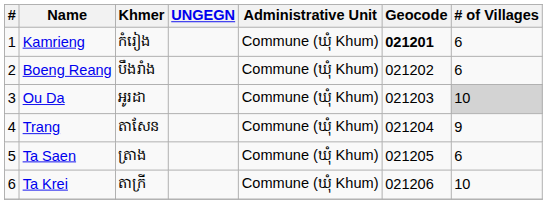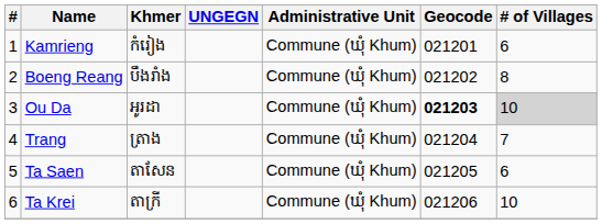 <table class="wikitable sortable">
 <tr>
 <th>#</th>
 <th>Name</th>
 <th>Khmer</th>
 <th><a href='#'>UNGEGN</a></th>
 <th>Administrative Unit</th>
 <th>Geocode</th>
 <th># of Villages</th>
 </tr>
 <tr>
 <td>1</td>
 <td><a href='#'>Kamrieng</a></td>
 <td>កំរៀង</td>
 <td></td>
 <td>Commune (ឃុំ Khum)</td>
-<td><strong>021201</strong></td>
+<td>021201</td>
 <td>6</td>
 </tr>
 <tr>
 <td>2</td>
 <td><a href='#'>Boeng Reang</a></td>
 <td>បឹងរាំង</td>
 <td></td>
 <td>Commune (ឃុំ Khum)</td>
 <td>021202</td>
-<td>6</td>
+<td>8</td>
 </tr>
 <tr>
 <td>3</td>
 <td><a href='#'>Ou Da</a></td>
 <td>អូរដា</td>
 <td></td>
 <td>Commune (ឃុំ Khum)</td>
-<td>021203</td>
+<td><strong>021203</strong></td>
 <td style="background: lightgrey;">10</td>
 </tr>
 <tr>
 <td>4</td>
 <td><a href='#'>Trang</a></td>
-<td>តាសែន</td>
+<td>ត្រាង</td>
 <td></td>
 <td>Commune (ឃុំ Khum)</td>
 <td>021204</td>
-<td>9</td>
+<td>7</td>
 </tr>
 <tr>
 <td>5</td>
 <td><a href='#'>Ta Saen</a></td>
-<td>ត្រាង</td>
+<td>តាសែន</td>
 <td></td>
 <td>Commune (ឃុំ Khum)</td>
 <td>021205</td>
 <td>6</td>
 </tr>
 <tr>
 <td>6</td>
 <td><a href='#'>Ta Krei</a></td>
 <td>តាក្រី</td>
 <td></td>
 <td>Commune (ឃុំ Khum)</td>
 <td>021206</td>
 <td>10</td>
 </tr>
 <tr>
 </tr>
 </table>
